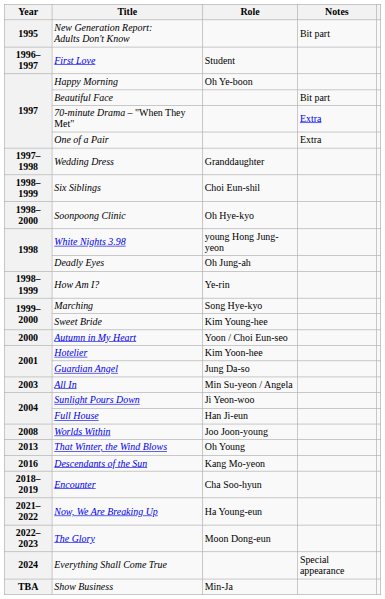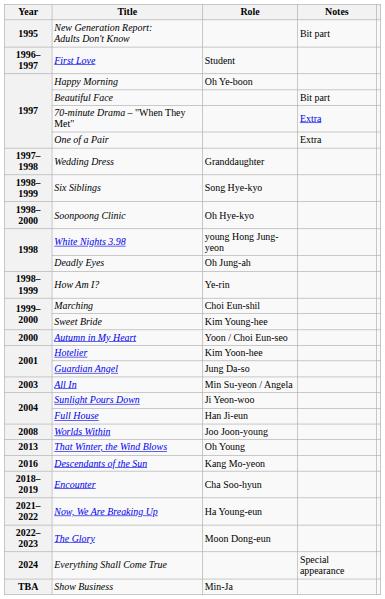 <table class="wikitable plainrowheaders sortable">
 <tr>
 <th scope="col">Year</th>
 <th scope="col">Title</th>
 <th scope="col">Role</th>
 <th scope="col">Notes</th>
 <th scope="col" class="unsortable"></th>
 </tr>
 <tr>
 <th scope="row">1995</th>
 <td><em>New Generation Report:<br>Adults Don't Know</em></td>
 <td></td>
 <td>Bit part</td>
 <td style="text-align:center"></td>
 </tr>
 <tr>
 <th scope="row">1996–1997</th>
 <td><em><a href='#'>First Love</a></em></td>
 <td>Student</td>
 <td></td>
 <td style="text-align:center"></td>
 </tr>
 <tr>
 <th scope="row"rowspan="4">1997</th>
 <td><em>Happy Morning</em></td>
 <td>Oh Ye-boon</td>
 <td></td>
 <td style="text-align:center"></td>
 </tr>
 <tr>
 <td><em>Beautiful Face</em></td>
 <td></td>
 <td>Bit part</td>
 <td style="text-align:center"></td>
 </tr>
 <tr>
 <td><em>70-minute Drama</em> – "When They Met"</td>
 <td></td>
 <td><a href='#'>Extra</a></td>
 <td style="text-align:center"></td>
 </tr>
 <tr>
 <td><em>One of a Pair</em> </td>
 <td></td>
 <td>Extra</td>
 <td style="text-align:center"></td>
 </tr>
 <tr>
 <th scope="row">1997–1998</th>
 <td><em>Wedding Dress</em></td>
 <td>Granddaughter</td>
 <td></td>
 <td style="text-align:center"></td>
 </tr>
 <tr>
 <th scope="row">1998–1999</th>
 <td><em>Six Siblings</em></td>
-<td>Choi Eun-shil</td>
+<td>Song Hye-kyo</td>
 <td></td>
 <td style="text-align:center"></td>
 </tr>
 <tr>
 <th scope="row">1998–2000</th>
 <td><em>Soonpoong Clinic</em></td>
 <td>Oh Hye-kyo</td>
 <td></td>
 <td style="text-align:center"></td>
 </tr>
 <tr>
 <th scope="row" rowspan="2">1998</th>
 <td><em><a href='#'>White Nights 3.98</a></em></td>
 <td>young Hong Jung-yeon</td>
 <td></td>
 <td style="text-align:center"></td>
 </tr>
 <tr>
 <td><em>Deadly Eyes</em></td>
 <td>Oh Jung-ah</td>
 <td></td>
 <td style="text-align:center"></td>
 </tr>
 <tr>
 <th scope="row">1998–1999</th>
 <td><em>How Am I?</em></td>
 <td>Ye-rin</td>
 <td></td>
 <td style="text-align:center"></td>
 </tr>
 <tr>
 <th scope="row" rowspan="2">1999–2000</th>
 <td><em>Marching</em></td>
-<td>Song Hye-kyo</td>
+<td>Choi Eun-shil</td>
 <td></td>
 <td style="text-align:center"></td>
 </tr>
 <tr>
 <td><em>Sweet Bride</em></td>
 <td>Kim Young-hee</td>
 <td></td>
 <td style="text-align:center"></td>
 </tr>
 <tr>
 <th scope="row">2000</th>
 <td><em><a href='#'>Autumn in My Heart</a></em></td>
 <td>Yoon / Choi Eun-seo</td>
 <td></td>
 <td style="text-align:center"></td>
 </tr>
 <tr>
 <th scope="row" rowspan="2">2001</th>
 <td><em><a href='#'>Hotelier</a></em></td>
 <td>Kim Yoon-hee</td>
 <td></td>
 <td style="text-align:center"></td>
 </tr>
 <tr>
 <td><em><a href='#'>Guardian Angel</a></em></td>
 <td>Jung Da-so</td>
 <td></td>
 <td style="text-align:center"></td>
 </tr>
 <tr>
 <th scope="row">2003</th>
 <td><em><a href='#'>All In</a></em></td>
 <td>Min Su-yeon / Angela</td>
 <td></td>
 <td style="text-align:center"></td>
 </tr>
 <tr>
 <th scope="row" rowspan="2">2004</th>
 <td><em><a href='#'>Sunlight Pours Down</a></em></td>
 <td>Ji Yeon-woo</td>
 <td></td>
 <td style="text-align:center"></td>
 </tr>
 <tr>
 <td><em><a href='#'>Full House</a></em></td>
 <td>Han Ji-eun</td>
 <td></td>
 <td style="text-align:center"></td>
 </tr>
 <tr>
 <th scope="row">2008</th>
 <td><em><a href='#'>Worlds Within</a></em></td>
 <td>Joo Joon-young</td>
 <td></td>
 <td style="text-align:center"></td>
 </tr>
 <tr>
 <th scope="row">2013</th>
 <td><em><a href='#'>That Winter, the Wind Blows</a></em></td>
 <td>Oh Young</td>
 <td></td>
 <td style="text-align:center"></td>
 </tr>
 <tr>
 <th scope="row">2016</th>
 <td><em><a href='#'>Descendants of the Sun</a></em></td>
 <td>Kang Mo-yeon</td>
 <td></td>
 <td style="text-align:center"></td>
 </tr>
 <tr>
 <th scope="row">2018–2019</th>
 <td><em><a href='#'>Encounter</a></em></td>
 <td>Cha Soo-hyun</td>
 <td></td>
 <td style="text-align:center"></td>
 </tr>
 <tr>
 <th scope="row">2021–2022</th>
 <td><em><a href='#'>Now, We Are Breaking Up</a></em></td>
 <td>Ha Young-eun</td>
 <td></td>
 <td style="text-align:center"></td>
 </tr>
 <tr>
 <th scope="row">2022–2023</th>
 <td><em><a href='#'>The Glory</a></em></td>
 <td>Moon Dong-eun</td>
 <td></td>
 <td style="text-align:center"></td>
 </tr>
 <tr>
 <th scope="row">2024</th>
 <td><em>Everything Shall Come True</em></td>
 <td></td>
 <td>Special appearance</td>
 <td style="text-align:center"></td>
 </tr>
 <tr>
 <th scope="row">TBA</th>
 <td><em>Show Business</em></td>
 <td>Min-Ja</td>
 <td></td>
 <td style="text-align:center"></td>
 </tr>
 </table>
